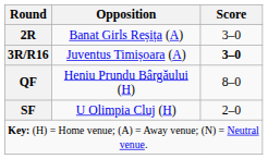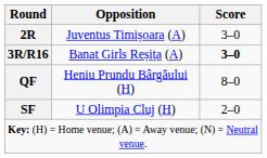 <table class="wikitable plainrowheaders" style="text-align:center;margin:0">
 <tr>
 <th scope="col" style="width:25px">Round</th>
 <th scope="col" style="width:180px">Opposition</th>
 <th scope="col" style="width:70px">Score</th>
 </tr>
 <tr>
 <th scope=row style="text-align:center">2R</th>
-<td><a href='#'>Banat Girls Reșița</a> (<a href='#'>A</a>)</td>
+<td><a href='#'>Juventus Timișoara</a> (<a href='#'>A</a>)</td>
 <td>3–0 </td>
 </tr>
 <tr>
 <th scope=row style="text-align:center">3R/R16</th>
-<td><a href='#'>Juventus Timișoara</a> (<a href='#'>A</a>)</td>
+<td><a href='#'>Banat Girls Reșița</a> (<a href='#'>A</a>)</td>
 <td><strong>3–0 </strong></td>
 </tr>
 <tr>
 <th scope=row style="text-align:center">QF</th>
 <td><a href='#'>Heniu Prundu Bârgăului</a> (<a href='#'>H</a>)</td>
 <td>8–0</td>
 </tr>
 <tr>
 <th scope=row style="text-align:center">SF</th>
 <td><a href='#'>U Olimpia Cluj</a> (<a href='#'>H</a>)</td>
 <td>2–0</td>
 </tr>
 <tr>
 <td colspan="3"><small><strong>Key:</strong> (H) = Home venue; (A) = Away venue; (N) = <a href='#'>Neutral venue</a>.</small></td>
 </tr>
 </table>
